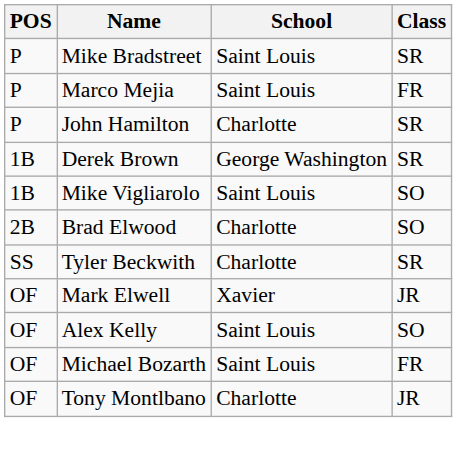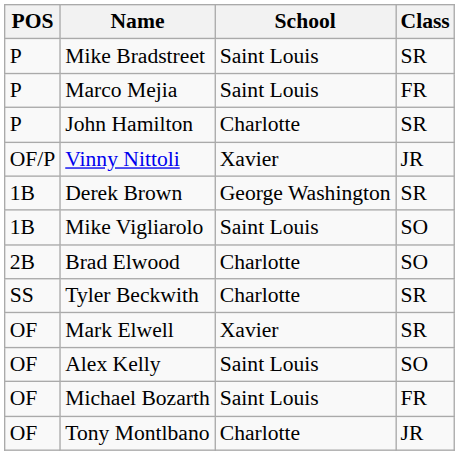 <table class=wikitable>
 <tr>
 <th>POS</th>
 <th>Name</th>
 <th>School</th>
 <th>Class</th>
 </tr>
 <tr>
 <td>P</td>
 <td>Mike Bradstreet</td>
 <td>Saint Louis</td>
 <td>SR</td>
 </tr>
 <tr>
 <td>P</td>
 <td>Marco Mejia</td>
 <td>Saint Louis</td>
 <td>FR</td>
 </tr>
 <tr>
 <td>P</td>
 <td>John Hamilton</td>
 <td>Charlotte</td>
 <td>SR</td>
+</tr>
+<tr>
+<td>OF/P</td>
+<td><a href='#'>Vinny Nittoli</a></td>
+<td>Xavier</td>
+<td>JR</td>
 </tr>
 <tr>
 <td>1B</td>
 <td>Derek Brown</td>
 <td>George Washington</td>
 <td>SR</td>
 </tr>
 <tr>
 <td>1B</td>
 <td>Mike Vigliarolo</td>
 <td>Saint Louis</td>
 <td>SO</td>
 </tr>
 <tr>
 <td>2B</td>
 <td>Brad Elwood</td>
 <td>Charlotte</td>
 <td>SO</td>
 </tr>
 <tr>
 <td>SS</td>
 <td>Tyler Beckwith</td>
 <td>Charlotte</td>
 <td>SR</td>
 </tr>
 <tr>
 <td>OF</td>
 <td>Mark Elwell</td>
 <td>Xavier</td>
-<td>JR</td>
+<td>SR</td>
 </tr>
 <tr>
 <td>OF</td>
 <td>Alex Kelly</td>
 <td>Saint Louis</td>
 <td>SO</td>
 </tr>
 <tr>
 <td>OF</td>
 <td>Michael Bozarth</td>
 <td>Saint Louis</td>
 <td>FR</td>
 </tr>
 <tr>
 <td>OF</td>
 <td>Tony Montlbano</td>
 <td>Charlotte</td>
 <td>JR</td>
 </tr>
 </table>
